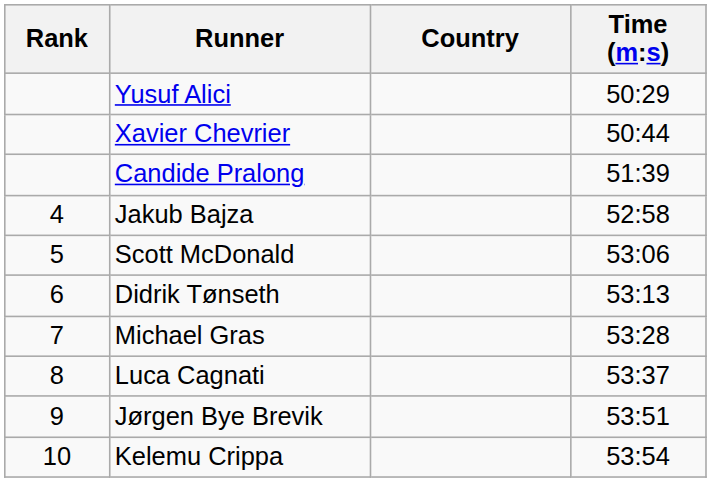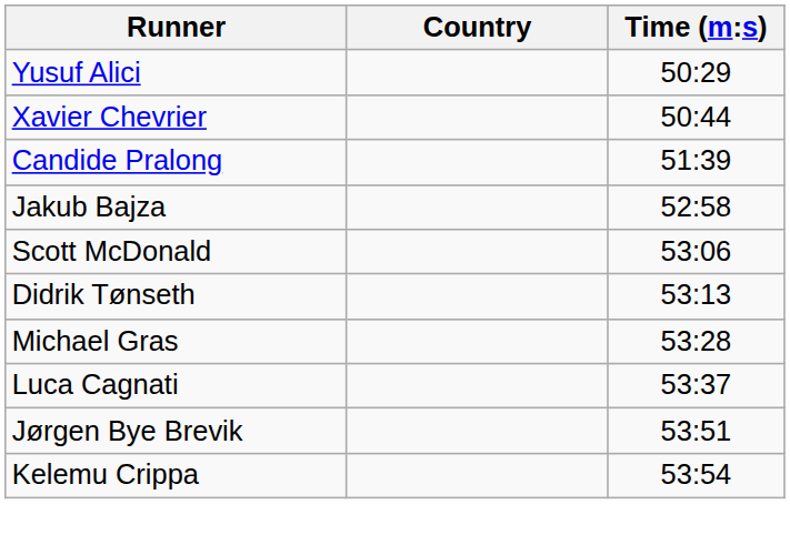 <table class="wikitable" width=50%>
 <tr>
-<th width=5%>Rank</th>
 <th width=20%>Runner</th>
 <th width=15%>Country</th>
 <th width=10%>Time (<a href='#'>m</a>:<a href='#'>s</a>)</th>
 </tr>
 <tr align="center">
-<td></td>
 <td align="left"><a href='#'>Yusuf Alici</a></td>
 <td align="left"></td>
 <td>50:29</td>
 </tr>
 <tr align="center">
-<td></td>
 <td align="left"><a href='#'>Xavier Chevrier</a></td>
 <td align="left"></td>
 <td>50:44</td>
 </tr>
 <tr align="center">
-<td></td>
 <td align="left"><a href='#'>Candide Pralong</a></td>
 <td align="left"></td>
 <td>51:39</td>
 </tr>
 <tr align="center">
-<td>4</td>
 <td align="left">Jakub Bajza</td>
 <td align="left"></td>
 <td>52:58</td>
 </tr>
 <tr align="center">
-<td>5</td>
 <td align="left">Scott McDonald</td>
 <td align="left"></td>
 <td>53:06</td>
 </tr>
 <tr align="center">
-<td>6</td>
 <td align="left">Didrik Tønseth</td>
 <td align="left"></td>
 <td>53:13</td>
 </tr>
 <tr align="center">
-<td>7</td>
 <td align="left">Michael Gras</td>
 <td align="left"></td>
 <td>53:28</td>
 </tr>
 <tr align="center">
-<td>8</td>
 <td align="left">Luca Cagnati</td>
 <td align="left"></td>
 <td>53:37</td>
 </tr>
 <tr align="center">
-<td>9</td>
 <td align="left">Jørgen Bye Brevik</td>
 <td align="left"></td>
 <td>53:51</td>
 </tr>
 <tr align="center">
-<td>10</td>
 <td align="left">Kelemu Crippa</td>
 <td align="left"></td>
 <td>53:54</td>
 </tr>
 </table>
